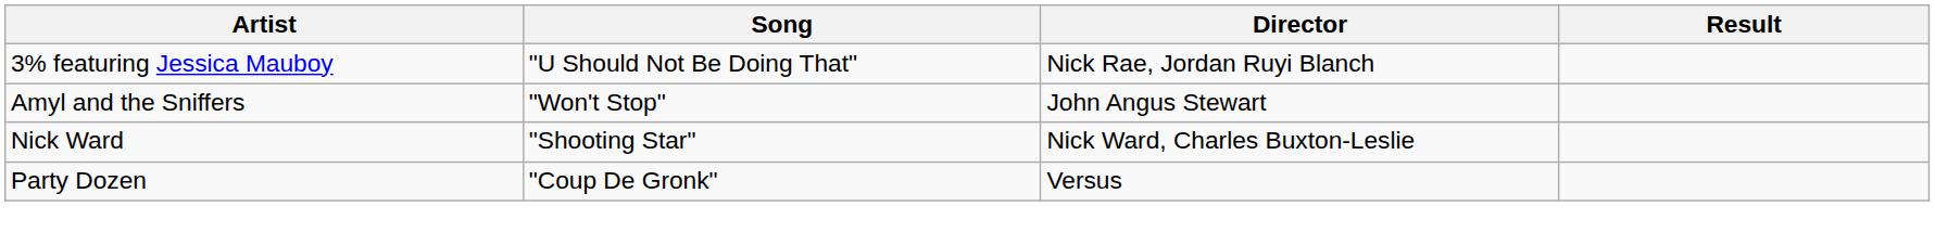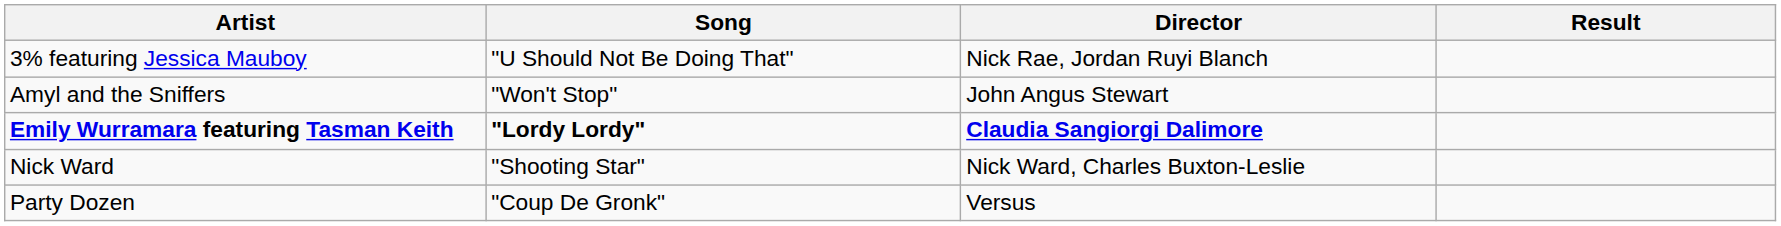 <table class="wikitable">
 <tr>
 <th width="7%">Artist</th>
 <th width="7%">Song</th>
 <th width="7%">Director</th>
 <th width="5%">Result</th>
 </tr>
 <tr>
 <td>3% featuring <a href='#'>Jessica Mauboy</a></td>
 <td>"U Should Not Be Doing That"</td>
 <td>Nick Rae, Jordan Ruyi Blanch</td>
 <td></td>
 </tr>
 <tr>
 <td>Amyl and the Sniffers</td>
 <td>"Won't Stop"</td>
 <td>John Angus Stewart</td>
 <td></td>
 </tr>
 <tr>
+<td><strong><a href='#'>Emily Wurramara</a> featuring <a href='#'>Tasman Keith</a></strong></td>
+<td><strong>"Lordy Lordy"</strong></td>
+<td><strong><a href='#'>Claudia Sangiorgi Dalimore</a></strong></td>
+<td></td>
+</tr>
+<tr>
 <td>Nick Ward</td>
 <td>"Shooting Star"</td>
 <td>Nick Ward, Charles Buxton-Leslie</td>
 <td></td>
 </tr>
 <tr>
 <td>Party Dozen</td>
 <td>"Coup De Gronk"</td>
 <td>Versus</td>
 <td></td>
 </tr>
 </table>
